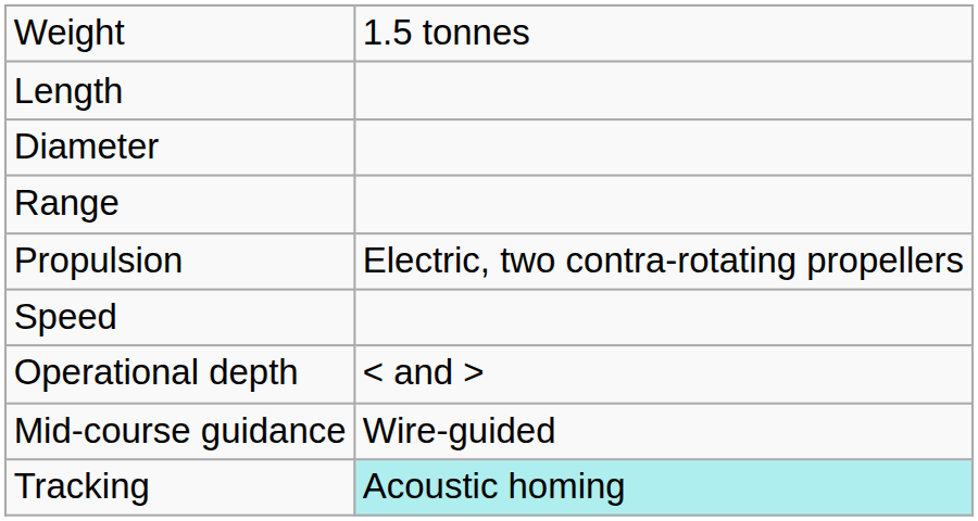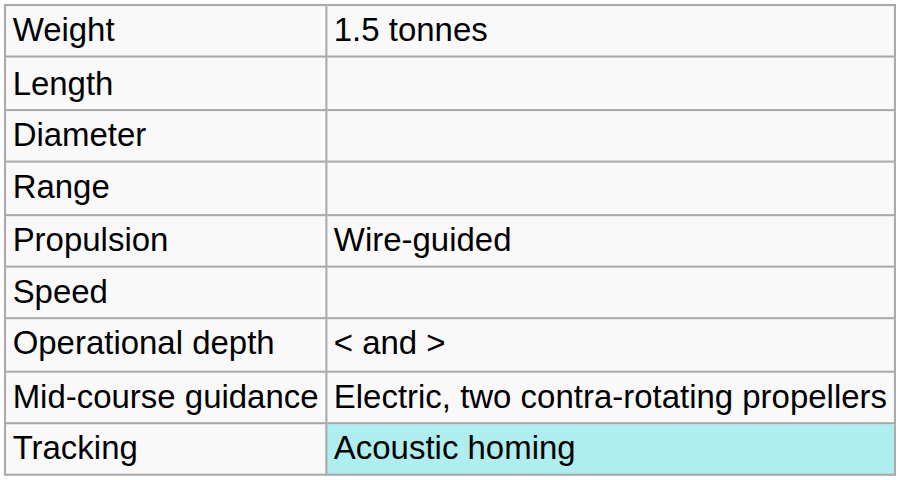 <table class=wikitable>
 <tr>
 <td>Weight</td>
 <td>1.5 tonnes</td>
 </tr>
 <tr>
 <td>Length</td>
 <td></td>
 </tr>
 <tr>
 <td>Diameter</td>
 <td></td>
 </tr>
 <tr>
 <td>Range</td>
 <td></td>
 </tr>
 <tr>
 <td>Propulsion</td>
-<td>Electric, two contra-rotating propellers</td>
+<td>Wire-guided</td>
 </tr>
 <tr>
 <td>Speed</td>
 <td></td>
 </tr>
 <tr>
 <td>Operational depth</td>
 <td><  and >  </td>
 </tr>
 <tr>
 <td>Mid-course guidance</td>
-<td>Wire-guided</td>
+<td>Electric, two contra-rotating propellers</td>
 </tr>
 <tr>
 <td>Tracking</td>
 <td style="background: paleturquoise;">Acoustic homing</td>
 </tr>
 </table>
